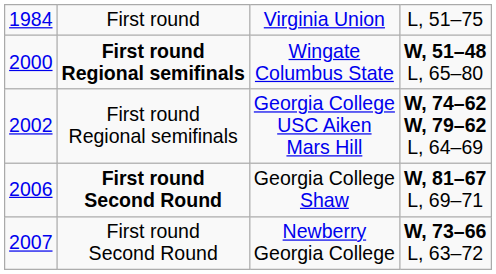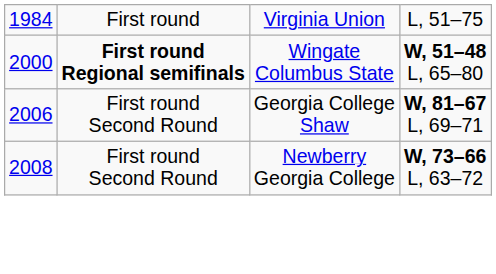 <table class="wikitable">
 <tr align="center">
 <td><a href='#'>1984</a></td>
 <td>First round</td>
 <td><a href='#'>Virginia Union</a></td>
 <td>L, 51–75</td>
 </tr>
 <tr align="center">
 <td><a href='#'>2000</a></td>
 <td><strong>First round<br>Regional semifinals</strong></td>
 <td><a href='#'>Wingate</a><br><a href='#'>Columbus State</a></td>
 <td><strong>W, 51–48</strong><br>L, 65–80</td>
 </tr>
 <tr align="center">
-<td><a href='#'>2002</a></td>
-<td>First round<br>Regional semifinals<br></td>
-<td><a href='#'>Georgia College</a><br><a href='#'>USC Aiken</a><br><a href='#'>Mars Hill</a></td>
-<td><strong>W, 74–62</strong><br><strong>W, 79–62</strong><br>L, 64–69</td>
-</tr>
-<tr align="center">
 <td><a href='#'>2006</a></td>
-<td><strong>First round<br>Second Round</strong></td>
+<td>First round<br>Second Round</td>
 <td>Georgia College<br><a href='#'>Shaw</a></td>
 <td><strong>W, 81–67</strong><br>L, 69–71</td>
 </tr>
 <tr align="center">
-<td><a href='#'>2007</a></td>
+<td><a href='#'>2008</a></td>
 <td>First round<br>Second Round</td>
 <td><a href='#'>Newberry</a><br>Georgia College</td>
 <td><strong>W, 73–66</strong><br>L, 63–72</td>
 </tr>
 </table>
